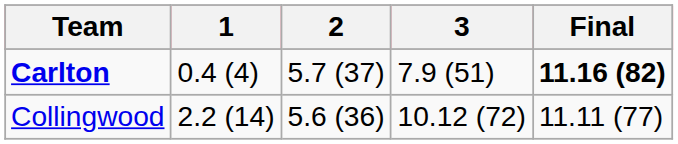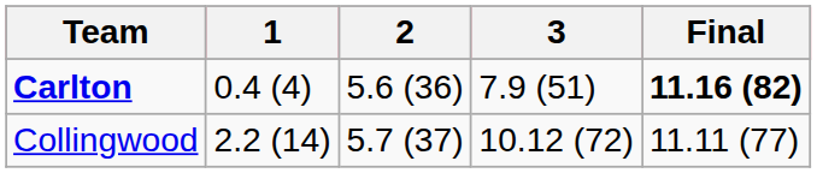 <table class="wikitable" | align="right">
 <tr bgcolor="#FF0033">
 <th>Team</th>
 <th>1</th>
 <th>2</th>
 <th>3</th>
 <th>Final</th>
 </tr>
 <tr>
 <td><strong><a href='#'>Carlton</a></strong></td>
 <td>0.4 (4)</td>
-<td>5.7 (37)</td>
+<td>5.6 (36)</td>
 <td>7.9 (51)</td>
 <td><strong>11.16 (82)</strong></td>
 </tr>
 <tr>
 <td><a href='#'>Collingwood</a></td>
 <td>2.2 (14)</td>
-<td>5.6 (36)</td>
+<td>5.7 (37)</td>
 <td>10.12 (72)</td>
 <td>11.11 (77)</td>
 </tr>
 </table>
